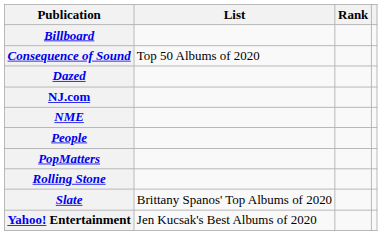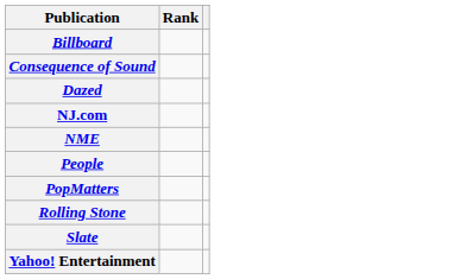 <table class="wikitable sortable plainrowheaders">
 <tr>
 <th scope="col">Publication</th>
-<th scope="col">List</th>
 <th scope="col">Rank</th>
 <th scope="col" class="unsortable"></th>
 </tr>
 <tr>
 <th scope="row"><em><a href='#'>Billboard</a></em></th>
 <td></td>
 <td></td>
-<td></td>
 </tr>
 <tr>
 <th scope="row"><em><a href='#'>Consequence of Sound</a></em></th>
-<td>Top 50 Albums of 2020</td>
 <td></td>
 <td></td>
 </tr>
 <tr>
 <th scope="row"><em><a href='#'>Dazed</a></em></th>
 <td></td>
 <td></td>
-<td></td>
 </tr>
 <tr>
 <th scope="row"><a href='#'>NJ.com</a></th>
-<td></td>
 <td></td>
 <td></td>
 </tr>
 <tr>
 <th scope="row"><em><a href='#'>NME</a></em></th>
 <td></td>
 <td></td>
-<td></td>
 </tr>
 <tr>
 <th scope="row"><em><a href='#'>People</a></em></th>
-<td></td>
 <td></td>
 <td></td>
 </tr>
 <tr>
 <th scope="row"><em><a href='#'>PopMatters</a></em></th>
 <td></td>
 <td></td>
-<td></td>
 </tr>
 <tr>
 <th scope="row"><em><a href='#'>Rolling Stone</a></em></th>
 <td></td>
 <td></td>
-<td></td>
 </tr>
 <tr>
 <th scope="row"><em><a href='#'>Slate</a></em></th>
-<td>Brittany Spanos' Top Albums of 2020</td>
 <td></td>
 <td></td>
 </tr>
 <tr>
 <th scope="row"><a href='#'>Yahoo!</a> Entertainment</th>
-<td>Jen Kucsak's Best Albums of 2020</td>
 <td></td>
 <td></td>
 </tr>
 </table>
